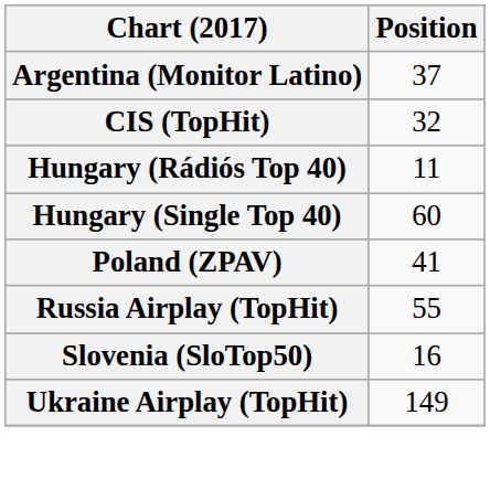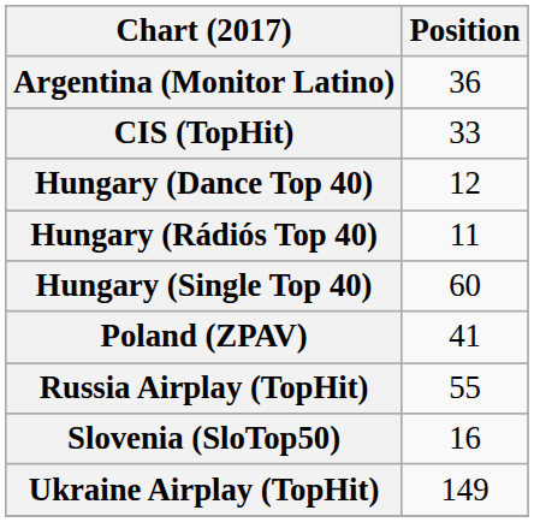 <table class="wikitable plainrowheaders sortable" style="text-align:center">
 <tr>
 <th>Chart (2017)</th>
 <th>Position</th>
 </tr>
 <tr>
 <th scope="row">Argentina (Monitor Latino)</th>
-<td>37</td>
+<td>36</td>
 </tr>
 <tr>
 <th scope="row">CIS (TopHit)</th>
-<td style="text-align:center;">32</td>
+<td style="text-align:center;">33</td>
+</tr>
+<tr>
+<th scope="row">Hungary (Dance Top 40)</th>
+<td>12</td>
 </tr>
 <tr>
 <th scope="row">Hungary (Rádiós Top 40)</th>
 <td>11</td>
 </tr>
 <tr>
 <th scope="row">Hungary (Single Top 40)</th>
 <td>60</td>
 </tr>
 <tr>
 <th scope="row">Poland (ZPAV)</th>
 <td>41</td>
 </tr>
 <tr>
 <th scope="row">Russia Airplay (TopHit)</th>
 <td style="text-align:center;">55</td>
 </tr>
 <tr>
 <th scope="row">Slovenia (SloTop50)</th>
 <td>16</td>
 </tr>
 <tr>
 <th scope="row">Ukraine Airplay (TopHit)</th>
 <td style="text-align:center;">149</td>
 </tr>
 <tr>
 </tr>
 </table>
